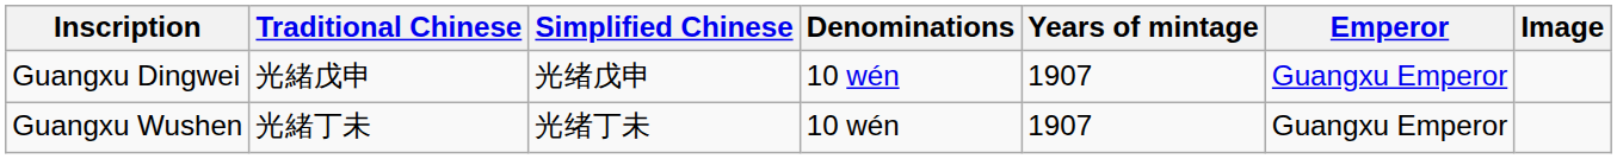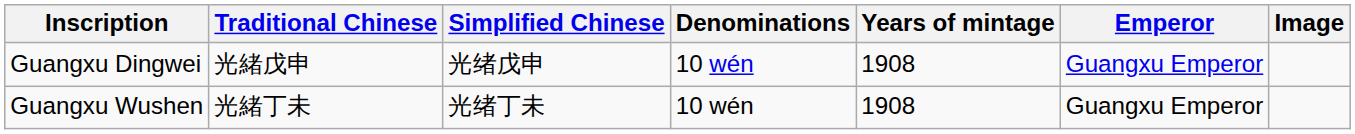 <table class="wikitable">
 <tr>
 <th>Inscription</th>
 <th><a href='#'>Traditional Chinese</a></th>
 <th><a href='#'>Simplified Chinese</a></th>
 <th>Denominations</th>
 <th>Years of mintage</th>
 <th><a href='#'>Emperor</a></th>
 <th>Image</th>
 </tr>
 <tr>
 <td>Guangxu Dingwei</td>
 <td>光緒戊申</td>
 <td>光绪戊申</td>
 <td>10 <a href='#'>wén</a></td>
-<td>1907</td>
+<td>1908</td>
 <td><a href='#'>Guangxu Emperor</a></td>
 <td></td>
 </tr>
 <tr>
 <td>Guangxu Wushen</td>
 <td>光緒丁未</td>
 <td>光绪丁未</td>
 <td>10 wén</td>
-<td>1907</td>
+<td>1908</td>
 <td>Guangxu Emperor</td>
 <td></td>
 </tr>
 </table>
